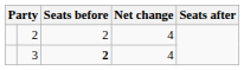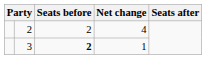 <table class=wikitable style="text-align:right">
 <tr>
 <th colspan="2">Party</th>
 <th>Seats before</th>
 <th>Net change</th>
 <th>Seats after</th>
 </tr>
 <tr>
 <td></td>
 <td>2</td>
 <td> 2</td>
 <td>4</td>
 </tr>
 <tr>
 <td></td>
 <td>3</td>
 <td><strong> 2</strong></td>
-<td>4</td>
+<td>1</td>
 </tr>
 </table>
